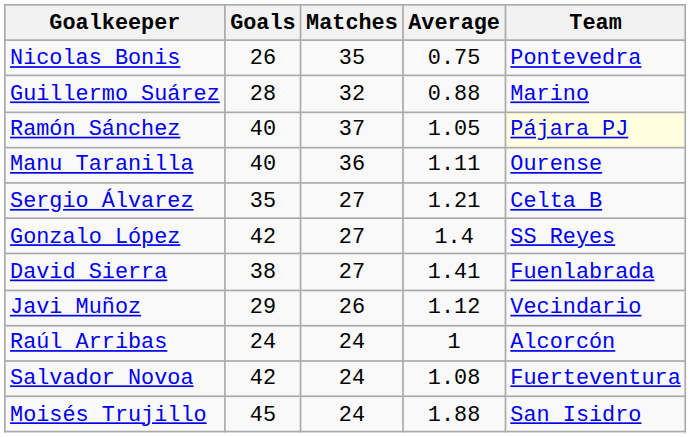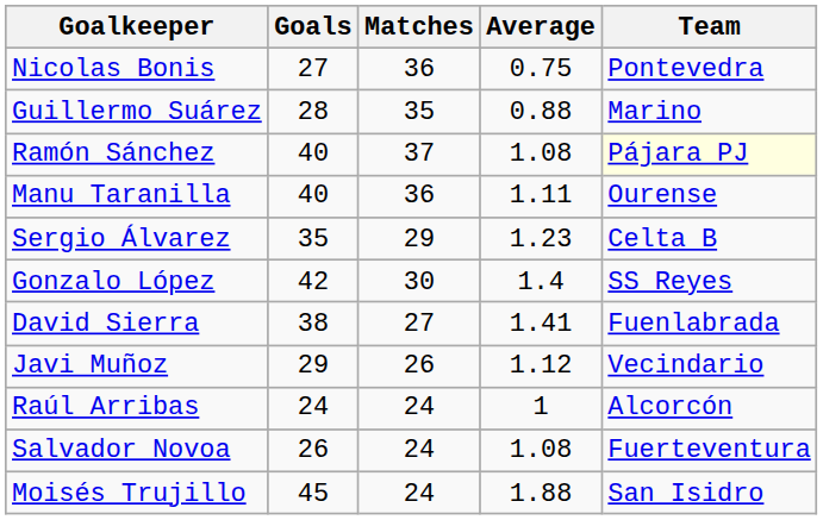 <table class="wikitable sortable">
 <tr>
 <th>Goalkeeper</th>
 <th>Goals</th>
 <th>Matches</th>
 <th>Average</th>
 <th>Team</th>
 </tr>
 <tr>
 <td> <a href='#'>Nicolas Bonis</a></td>
-<td align=center>26</td>
-<td align=center>35</td>
+<td align=center>27</td>
+<td align=center>36</td>
 <td align=center>0.75</td>
 <td><a href='#'>Pontevedra</a></td>
 </tr>
 <tr>
 <td> <a href='#'>Guillermo Suárez</a></td>
 <td align=center>28</td>
-<td align=center>32</td>
+<td align=center>35</td>
 <td align=center>0.88</td>
 <td><a href='#'>Marino</a></td>
 </tr>
 <tr>
 <td> <a href='#'>Ramón Sánchez</a></td>
 <td align=center>40</td>
 <td align=center>37</td>
-<td align=center>1.05</td>
+<td align=center>1.08</td>
 <td style="background: lightyellow;"><a href='#'>Pájara PJ</a></td>
 </tr>
 <tr>
 <td> <a href='#'>Manu Taranilla</a></td>
 <td align=center>40</td>
 <td align=center>36</td>
 <td align=center>1.11</td>
 <td><a href='#'>Ourense</a></td>
 </tr>
 <tr>
 <td> <a href='#'>Sergio Álvarez</a></td>
 <td align=center>35</td>
-<td align=center>27</td>
-<td align=center>1.21</td>
+<td align=center>29</td>
+<td align=center>1.23</td>
 <td><a href='#'>Celta B</a></td>
 </tr>
 <tr>
 <td> <a href='#'>Gonzalo López</a></td>
 <td align=center>42</td>
-<td align=center>27</td>
+<td align=center>30</td>
 <td align=center>1.4</td>
 <td><a href='#'>SS Reyes</a></td>
 </tr>
 <tr>
 <td> <a href='#'>David Sierra</a></td>
 <td align=center>38</td>
 <td align=center>27</td>
 <td align=center>1.41</td>
 <td><a href='#'>Fuenlabrada</a></td>
 </tr>
 <tr>
 <td> <a href='#'>Javi Muñoz</a></td>
 <td align=center>29</td>
 <td align=center>26</td>
 <td align=center>1.12</td>
 <td><a href='#'>Vecindario</a></td>
 </tr>
 <tr>
 <td> <a href='#'>Raúl Arribas</a></td>
 <td align=center>24</td>
 <td align=center>24</td>
 <td align=center>1</td>
 <td><a href='#'>Alcorcón</a></td>
 </tr>
 <tr>
 <td> <a href='#'>Salvador Novoa</a></td>
-<td align=center>42</td>
+<td align=center>26</td>
 <td align=center>24</td>
 <td align=center>1.08</td>
 <td><a href='#'>Fuerteventura</a></td>
 </tr>
 <tr>
 <td> <a href='#'>Moisés Trujillo</a></td>
 <td align=center>45</td>
 <td align=center>24</td>
 <td align=center>1.88</td>
 <td><a href='#'>San Isidro</a></td>
 </tr>
 </table>
